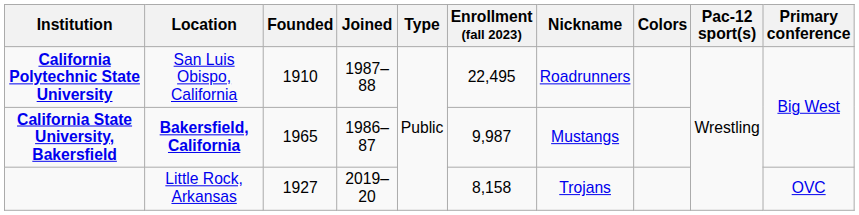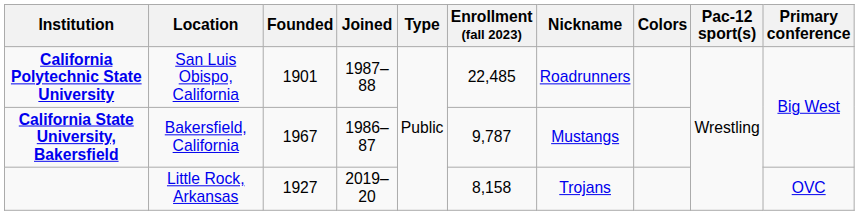 <table class="wikitable sortable" style="text-align:center">
 <tr>
 <th>Institution</th>
 <th>Location</th>
 <th>Founded</th>
 <th>Joined</th>
 <th>Type</th>
 <th>Enrollment<br><small>(fall 2023)</small></th>
 <th>Nickname</th>
 <th class="unsortable">Colors</th>
 <th>Pac-12<br>sport(s)</th>
 <th>Primary<br>conference</th>
 </tr>
 <tr>
 <td><strong><a href='#'>California Polytechnic State University</a></strong></td>
 <td><a href='#'>San Luis Obispo, California</a></td>
-<td>1910</td>
+<td>1901</td>
 <td>1987–88</td>
 <td rowspan=3>Public</td>
-<td>22,495</td>
+<td>22,485</td>
 <td><a href='#'>Roadrunners</a></td>
 <td></td>
 <td rowspan="3">Wrestling</td>
 <td rowspan="2"><a href='#'>Big West</a></td>
 </tr>
 <tr>
 <td><strong><a href='#'>California State University, Bakersfield</a></strong></td>
-<td><strong><a href='#'>Bakersfield, California</a></strong></td>
-<td>1965</td>
+<td><a href='#'>Bakersfield, California</a></td>
+<td>1967</td>
 <td>1986–87</td>
-<td>9,987</td>
+<td>9,787</td>
 <td><a href='#'>Mustangs</a></td>
 <td></td>
 </tr>
 <tr>
 <td></td>
 <td><a href='#'>Little Rock, Arkansas</a></td>
 <td>1927</td>
 <td>2019–20</td>
 <td>8,158</td>
 <td><a href='#'>Trojans</a></td>
 <td></td>
 <td><a href='#'>OVC</a></td>
 </tr>
 </table>
